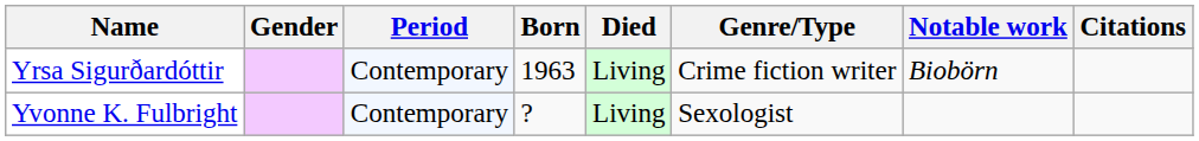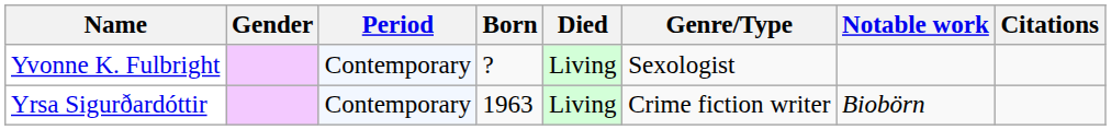 <table class="wikitable sortable sort-under" summary="The first column lists the names, starting with given name, then surname. The next column gives the gender. The next three columns give details on when the individual lived, then the specialisation of the individual, with a notable work and citations following.">
 <tr>
 <th scope="col">Name</th>
 <th scope="col">Gender</th>
 <th scope="col" class="unsortable"><a href='#'>Period</a></th>
 <th scope="col">Born</th>
 <th scope="col">Died</th>
 <th scope="col" class="unsortable" abbr="type">Genre/Type</th>
 <th class="unsortable" scope="col"><a href='#'>Notable work</a></th>
 <th scope="col" class="unsortable">Citations</th>
 </tr>
 <tr>
+<td style="background:white"><a href='#'>Yvonne K. Fulbright</a></td>
+<td style="background:#f3c9ff"></td>
+<td style="background:#f2f7ff">Contemporary</td>
+<td>?</td>
+<td style="background:#d3ffd8">Living</td>
+<td>Sexologist</td>
+<td></td>
+<td></td>
+</tr>
+<tr>
 <td style="background:white"><a href='#'>Yrsa Sigurðardóttir</a></td>
 <td style="background:#f3c9ff"></td>
 <td style="background:#f2f7ff">Contemporary</td>
 <td>1963</td>
 <td style="background:#d3ffd8">Living</td>
 <td>Crime fiction writer</td>
 <td><em>Biobörn</em></td>
 <td></td>
 </tr>
-<tr>
-<td style="background:white"><a href='#'>Yvonne K. Fulbright</a></td>
-<td style="background:#f3c9ff"></td>
-<td style="background:#f2f7ff">Contemporary</td>
-<td>?</td>
-<td style="background:#d3ffd8">Living</td>
-<td>Sexologist</td>
-<td></td>
-<td></td>
-</tr>
 </table>
